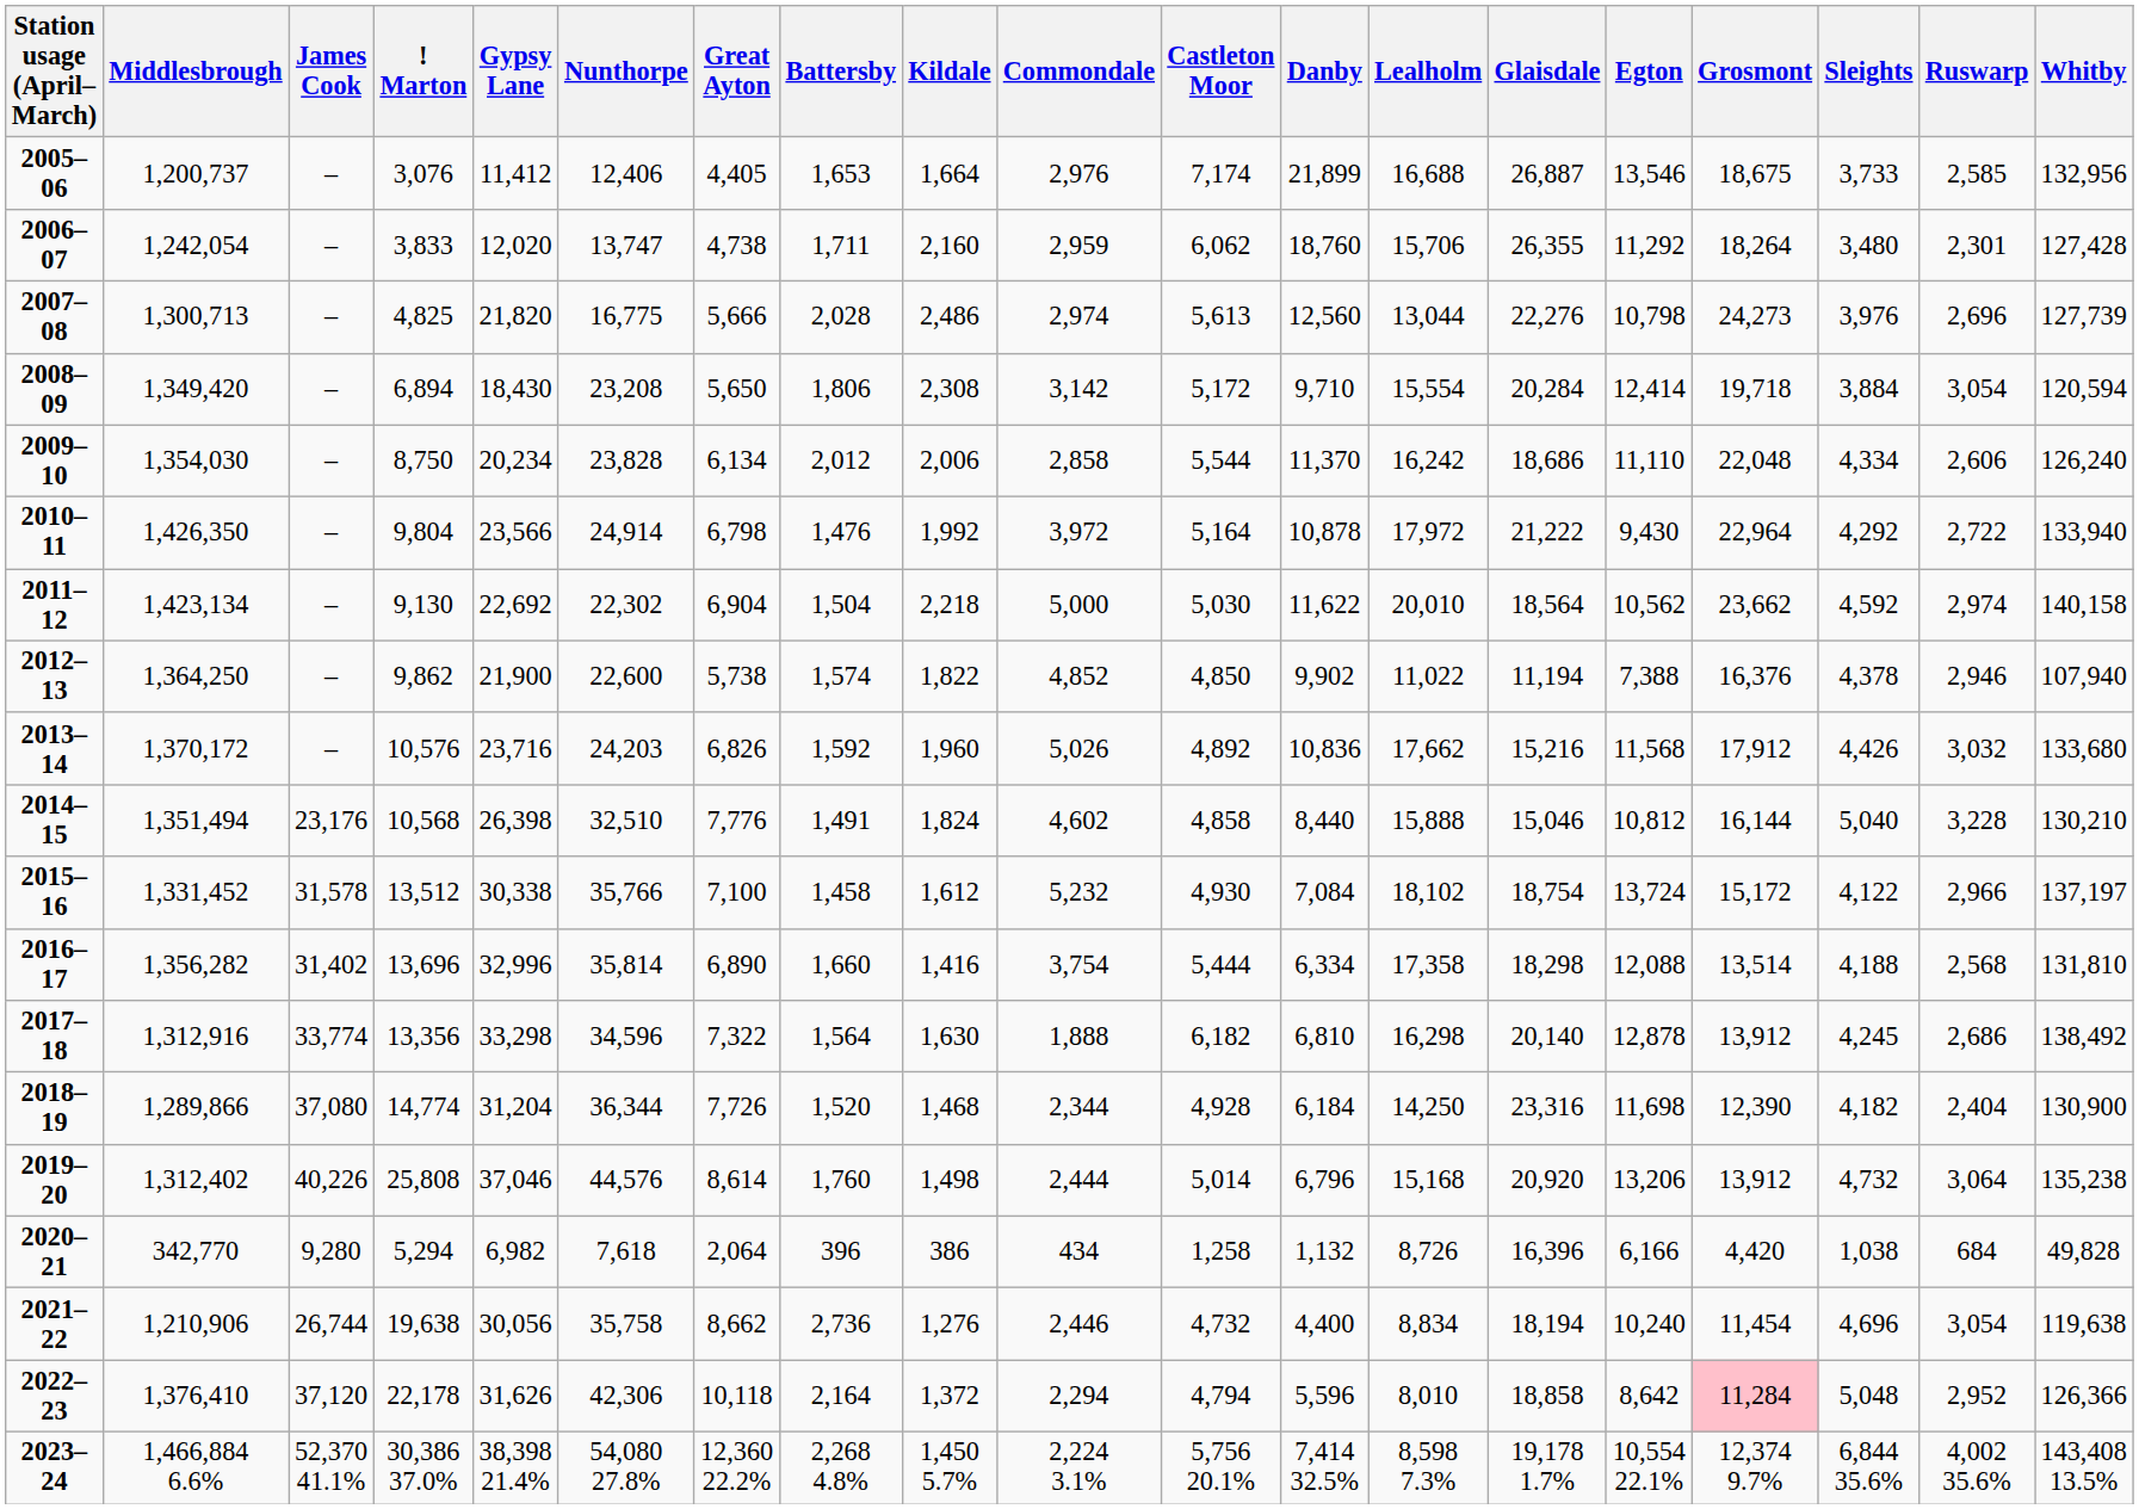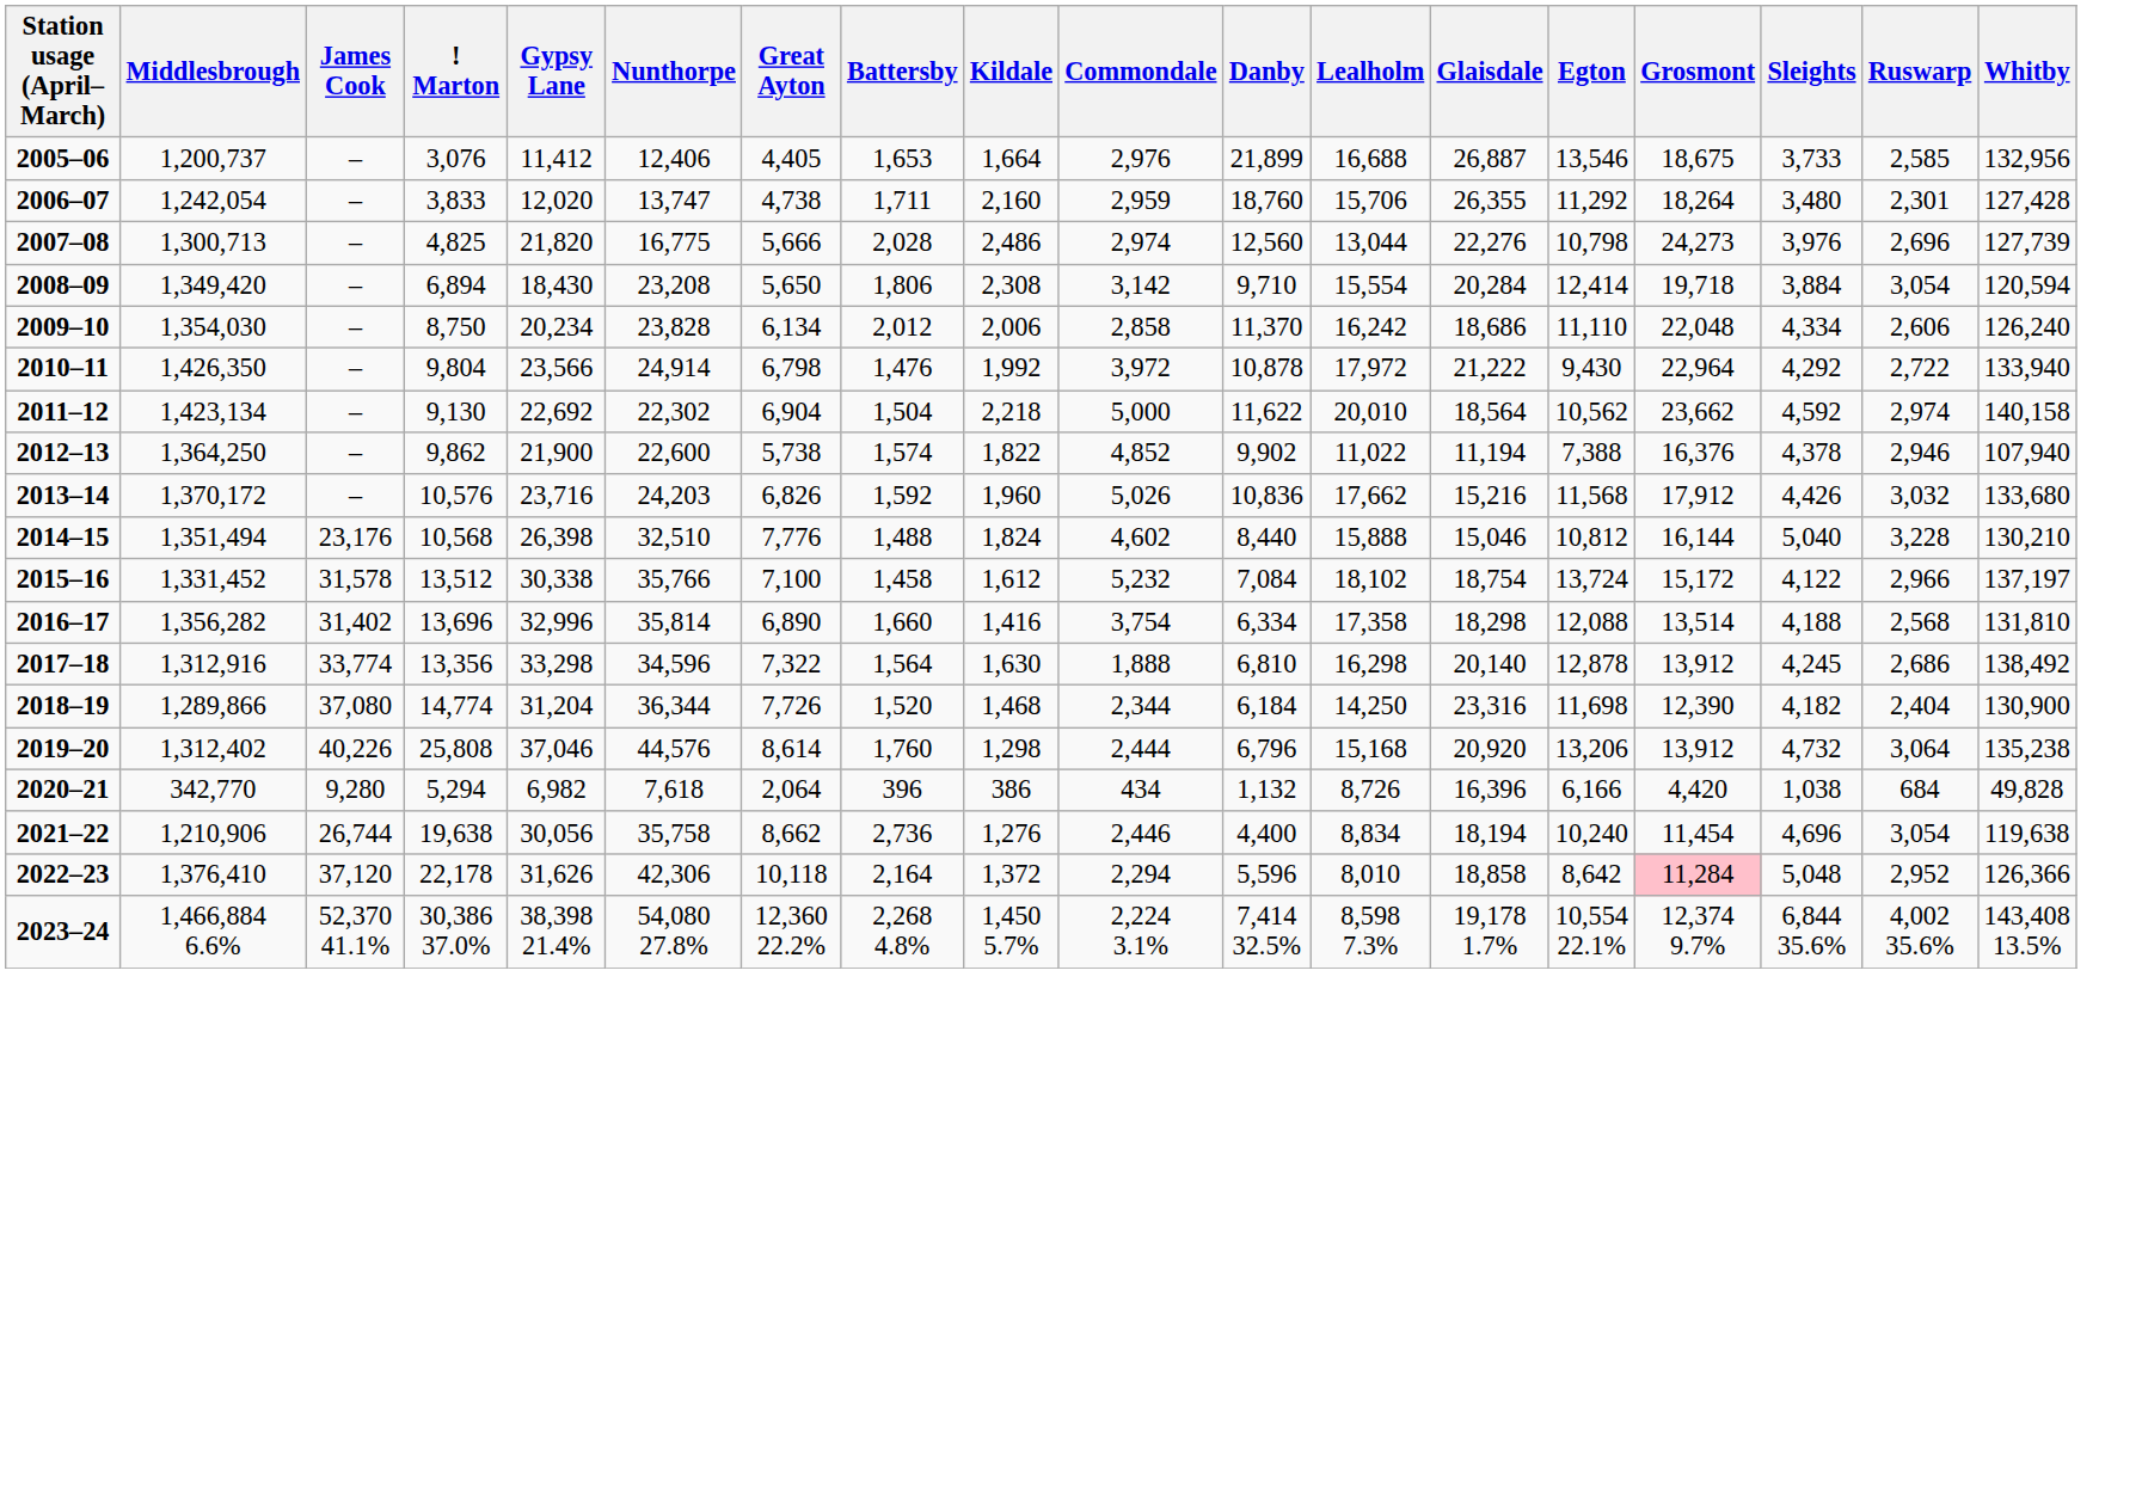 <table class="wikitable" style="text-align: center;">
 <tr>
 <th>Station usage<br>(April–March)</th>
 <th><a href='#'>Middlesbrough</a></th>
 <th><a href='#'>James Cook</a></th>
 <th>! <a href='#'>Marton</a></th>
 <th><a href='#'>Gypsy Lane</a></th>
 <th><a href='#'>Nunthorpe</a></th>
 <th><a href='#'>Great Ayton</a></th>
 <th><a href='#'>Battersby</a></th>
 <th><a href='#'>Kildale</a></th>
 <th><a href='#'>Commondale</a></th>
-<th><a href='#'>Castleton Moor</a></th>
 <th><a href='#'>Danby</a></th>
 <th><a href='#'>Lealholm</a></th>
 <th><a href='#'>Glaisdale</a></th>
 <th><a href='#'>Egton</a></th>
 <th><a href='#'>Grosmont</a></th>
 <th><a href='#'>Sleights</a></th>
 <th><a href='#'>Ruswarp</a></th>
 <th><a href='#'>Whitby</a></th>
 </tr>
 <tr>
 <td><strong>2005–06</strong></td>
 <td>1,200,737</td>
 <td>–</td>
 <td>3,076</td>
 <td>11,412</td>
 <td>12,406</td>
 <td>4,405</td>
 <td>1,653</td>
 <td>1,664</td>
 <td>2,976</td>
-<td>7,174</td>
 <td>21,899</td>
 <td>16,688</td>
 <td>26,887</td>
 <td>13,546</td>
 <td>18,675</td>
 <td>3,733</td>
 <td>2,585</td>
 <td>132,956</td>
 </tr>
 <tr>
 <td><strong>2006–07</strong></td>
 <td>1,242,054 </td>
 <td>–</td>
 <td>3,833 </td>
 <td>12,020 </td>
 <td>13,747 </td>
 <td>4,738 </td>
 <td>1,711 </td>
 <td>2,160 </td>
 <td>2,959 </td>
-<td>6,062 </td>
 <td>18,760 </td>
 <td>15,706 </td>
 <td>26,355 </td>
 <td>11,292 </td>
 <td>18,264 </td>
 <td>3,480 </td>
 <td>2,301 </td>
 <td>127,428 </td>
 </tr>
 <tr>
 <td><strong>2007–08</strong></td>
 <td>1,300,713 </td>
 <td>–</td>
 <td>4,825 </td>
 <td>21,820 </td>
 <td>16,775 </td>
 <td>5,666 </td>
 <td>2,028 </td>
 <td>2,486 </td>
 <td>2,974 </td>
-<td>5,613 </td>
 <td>12,560 </td>
 <td>13,044 </td>
 <td>22,276 </td>
 <td>10,798 </td>
 <td>24,273 </td>
 <td>3,976 </td>
 <td>2,696 </td>
 <td>127,739 </td>
 </tr>
 <tr>
 <td><strong>2008–09</strong></td>
 <td>1,349,420 </td>
 <td>–</td>
 <td>6,894 </td>
 <td>18,430 </td>
 <td>23,208 </td>
 <td>5,650 </td>
 <td>1,806 </td>
 <td>2,308 </td>
 <td>3,142 </td>
-<td>5,172 </td>
 <td>9,710 </td>
 <td>15,554 </td>
 <td>20,284 </td>
 <td>12,414 </td>
 <td>19,718 </td>
 <td>3,884 </td>
 <td>3,054 </td>
 <td>120,594 </td>
 </tr>
 <tr>
 <td><strong>2009–10</strong></td>
 <td>1,354,030 </td>
 <td>–</td>
 <td>8,750 </td>
 <td>20,234 </td>
 <td>23,828 </td>
 <td>6,134 </td>
 <td>2,012 </td>
 <td>2,006 </td>
 <td>2,858 </td>
-<td>5,544 </td>
 <td>11,370 </td>
 <td>16,242 </td>
 <td>18,686 </td>
 <td>11,110 </td>
 <td>22,048 </td>
 <td>4,334 </td>
 <td>2,606 </td>
 <td>126,240 </td>
 </tr>
 <tr>
 <td><strong>2010–11</strong></td>
 <td>1,426,350 </td>
 <td>–</td>
 <td>9,804 </td>
 <td>23,566 </td>
 <td>24,914 </td>
 <td>6,798 </td>
 <td>1,476 </td>
 <td>1,992 </td>
 <td>3,972 </td>
-<td>5,164 </td>
 <td>10,878 </td>
 <td>17,972 </td>
 <td>21,222 </td>
 <td>9,430 </td>
 <td>22,964 </td>
 <td>4,292 </td>
 <td>2,722 </td>
 <td>133,940 </td>
 </tr>
 <tr>
 <td><strong>2011–12</strong></td>
 <td>1,423,134 </td>
 <td>–</td>
 <td>9,130 </td>
 <td>22,692 </td>
 <td>22,302 </td>
 <td>6,904 </td>
 <td>1,504 </td>
 <td>2,218 </td>
 <td>5,000 </td>
-<td>5,030 </td>
 <td>11,622 </td>
 <td>20,010 </td>
 <td>18,564 </td>
 <td>10,562 </td>
 <td>23,662 </td>
 <td>4,592 </td>
 <td>2,974 </td>
 <td>140,158 </td>
 </tr>
 <tr>
 <td><strong>2012–13</strong></td>
 <td>1,364,250 </td>
 <td>–</td>
 <td>9,862 </td>
 <td>21,900 </td>
 <td>22,600 </td>
 <td>5,738 </td>
 <td>1,574 </td>
 <td>1,822	</td>
 <td>4,852 </td>
-<td>4,850	</td>
 <td>9,902 </td>
 <td>11,022 </td>
 <td>11,194 </td>
 <td>7,388 </td>
 <td>16,376 </td>
 <td>4,378 </td>
 <td>2,946 </td>
 <td>107,940 </td>
 </tr>
 <tr>
 <td><strong>2013–14</strong></td>
 <td>1,370,172 </td>
 <td>–</td>
 <td>10,576 </td>
 <td>23,716 </td>
 <td>24,203 </td>
 <td>6,826 </td>
 <td>1,592 </td>
 <td>1,960 </td>
 <td>5,026 </td>
-<td>4,892 </td>
 <td>10,836 </td>
 <td>17,662 </td>
 <td>15,216 </td>
 <td>11,568 </td>
 <td>17,912 </td>
 <td>4,426 </td>
 <td>3,032 </td>
 <td>133,680 </td>
 </tr>
 <tr>
 <td><strong>2014–15</strong></td>
 <td>1,351,494 </td>
 <td>23,176</td>
 <td>10,568 </td>
 <td>26,398 </td>
 <td>32,510 </td>
 <td>7,776 </td>
-<td>1,491 </td>
+<td>1,488 </td>
 <td>1,824 </td>
 <td>4,602 </td>
-<td>4,858 </td>
 <td>8,440 </td>
 <td>15,888 </td>
 <td>15,046 </td>
 <td>10,812 </td>
 <td>16,144 </td>
 <td>5,040 </td>
 <td>3,228 </td>
 <td>130,210 </td>
 </tr>
 <tr>
 <td><strong>2015–16</strong></td>
 <td>1,331,452 </td>
 <td>31,578 </td>
 <td>13,512 </td>
 <td>30,338 </td>
 <td>35,766 </td>
 <td>7,100 </td>
 <td>1,458 </td>
 <td>1,612 </td>
 <td>5,232 </td>
-<td>4,930 </td>
 <td>7,084 </td>
 <td>18,102 </td>
 <td>18,754 </td>
 <td>13,724 </td>
 <td>15,172 </td>
 <td>4,122 </td>
 <td>2,966 </td>
 <td>137,197 </td>
 </tr>
 <tr>
 <td><strong>2016–17</strong></td>
 <td>1,356,282 </td>
 <td>31,402 </td>
 <td>13,696 </td>
 <td>32,996 </td>
 <td>35,814 </td>
 <td>6,890 </td>
 <td>1,660 </td>
 <td>1,416 </td>
 <td>3,754 </td>
-<td>5,444 </td>
 <td>6,334 </td>
 <td>17,358 </td>
 <td>18,298 </td>
 <td>12,088 </td>
 <td>13,514 </td>
 <td>4,188 </td>
 <td>2,568 </td>
 <td>131,810 </td>
 </tr>
 <tr>
 <td><strong>2017–18</strong></td>
 <td>1,312,916 </td>
 <td>33,774 </td>
 <td>13,356 </td>
 <td>33,298 </td>
 <td>34,596 </td>
 <td>7,322 </td>
 <td>1,564 </td>
 <td>1,630 </td>
 <td>1,888 </td>
-<td>6,182 </td>
 <td>6,810 </td>
 <td>16,298 </td>
 <td>20,140 </td>
 <td>12,878 </td>
 <td>13,912 </td>
 <td>4,245 </td>
 <td>2,686 </td>
 <td>138,492 </td>
 </tr>
 <tr>
 <td><strong>2018–19</strong></td>
 <td>1,289,866 </td>
 <td>37,080 </td>
 <td>14,774 </td>
 <td>31,204 </td>
 <td>36,344 </td>
 <td>7,726 </td>
 <td>1,520 </td>
 <td>1,468 </td>
 <td>2,344 </td>
-<td>4,928 </td>
 <td>6,184 </td>
 <td>14,250 </td>
 <td>23,316 </td>
 <td>11,698 </td>
 <td>12,390 </td>
 <td>4,182 </td>
 <td>2,404 </td>
 <td>130,900 </td>
 </tr>
 <tr>
 <td><strong>2019–20</strong></td>
 <td>1,312,402 </td>
 <td>40,226 </td>
 <td>25,808 </td>
 <td>37,046 </td>
 <td>44,576 </td>
 <td>8,614 </td>
 <td>1,760 </td>
-<td>1,498 </td>
+<td>1,298 </td>
 <td>2,444 </td>
-<td>5,014 </td>
 <td>6,796 </td>
 <td>15,168 </td>
 <td>20,920 </td>
 <td>13,206 </td>
 <td>13,912 </td>
 <td>4,732 </td>
 <td>3,064 </td>
 <td>135,238 </td>
 </tr>
 <tr>
 <td><strong>2020–21</strong></td>
 <td>342,770 </td>
 <td>9,280 </td>
 <td>5,294 </td>
 <td>6,982 </td>
 <td>7,618 </td>
 <td>2,064 </td>
 <td>396 </td>
 <td>386 </td>
 <td>434 </td>
-<td>1,258 </td>
 <td>1,132 </td>
 <td>8,726 </td>
 <td>16,396 </td>
 <td>6,166 </td>
 <td>4,420 </td>
 <td>1,038 </td>
 <td>684 </td>
 <td>49,828 </td>
 </tr>
 <tr>
 <td><strong>2021–22</strong></td>
 <td>1,210,906 </td>
 <td>26,744 </td>
 <td>19,638 </td>
 <td>30,056 </td>
 <td>35,758 </td>
 <td>8,662 </td>
 <td>2,736 </td>
 <td>1,276 </td>
 <td>2,446 </td>
-<td>4,732 </td>
 <td>4,400 </td>
 <td>8,834 </td>
 <td>18,194 </td>
 <td>10,240 </td>
 <td>11,454 </td>
 <td>4,696 </td>
 <td>3,054 </td>
 <td>119,638 </td>
 </tr>
 <tr>
 <td><strong>2022–23</strong></td>
 <td>1,376,410 </td>
 <td>37,120 </td>
 <td>22,178 </td>
 <td>31,626 </td>
 <td>42,306 </td>
 <td>10,118 </td>
 <td>2,164 </td>
 <td>1,372 </td>
 <td>2,294 </td>
-<td>4,794 </td>
 <td>5,596 </td>
 <td>8,010 </td>
 <td>18,858 </td>
 <td>8,642 </td>
 <td style="background: pink;">11,284 </td>
 <td>5,048 </td>
 <td>2,952 </td>
 <td>126,366 </td>
 </tr>
 <tr>
 <td><strong>2023–24</strong></td>
 <td>1,466,884 <br>6.6% </td>
 <td>52,370 <br>41.1% </td>
 <td>30,386 <br>37.0% </td>
 <td>38,398 <br>21.4% </td>
 <td>54,080 <br>27.8% </td>
 <td>12,360 <br>22.2% </td>
 <td>2,268 <br>4.8% </td>
 <td>1,450 <br>5.7% </td>
 <td>2,224 <br>3.1% </td>
-<td>5,756 <br>20.1% </td>
 <td>7,414 <br>32.5% </td>
 <td>8,598 <br>7.3% </td>
 <td>19,178 <br>1.7% </td>
 <td>10,554 <br>22.1% </td>
 <td>12,374 <br>9.7% </td>
 <td>6,844 <br>35.6% </td>
 <td>4,002 <br>35.6% </td>
 <td>143,408 <br>13.5% </td>
 </tr>
 </table>
